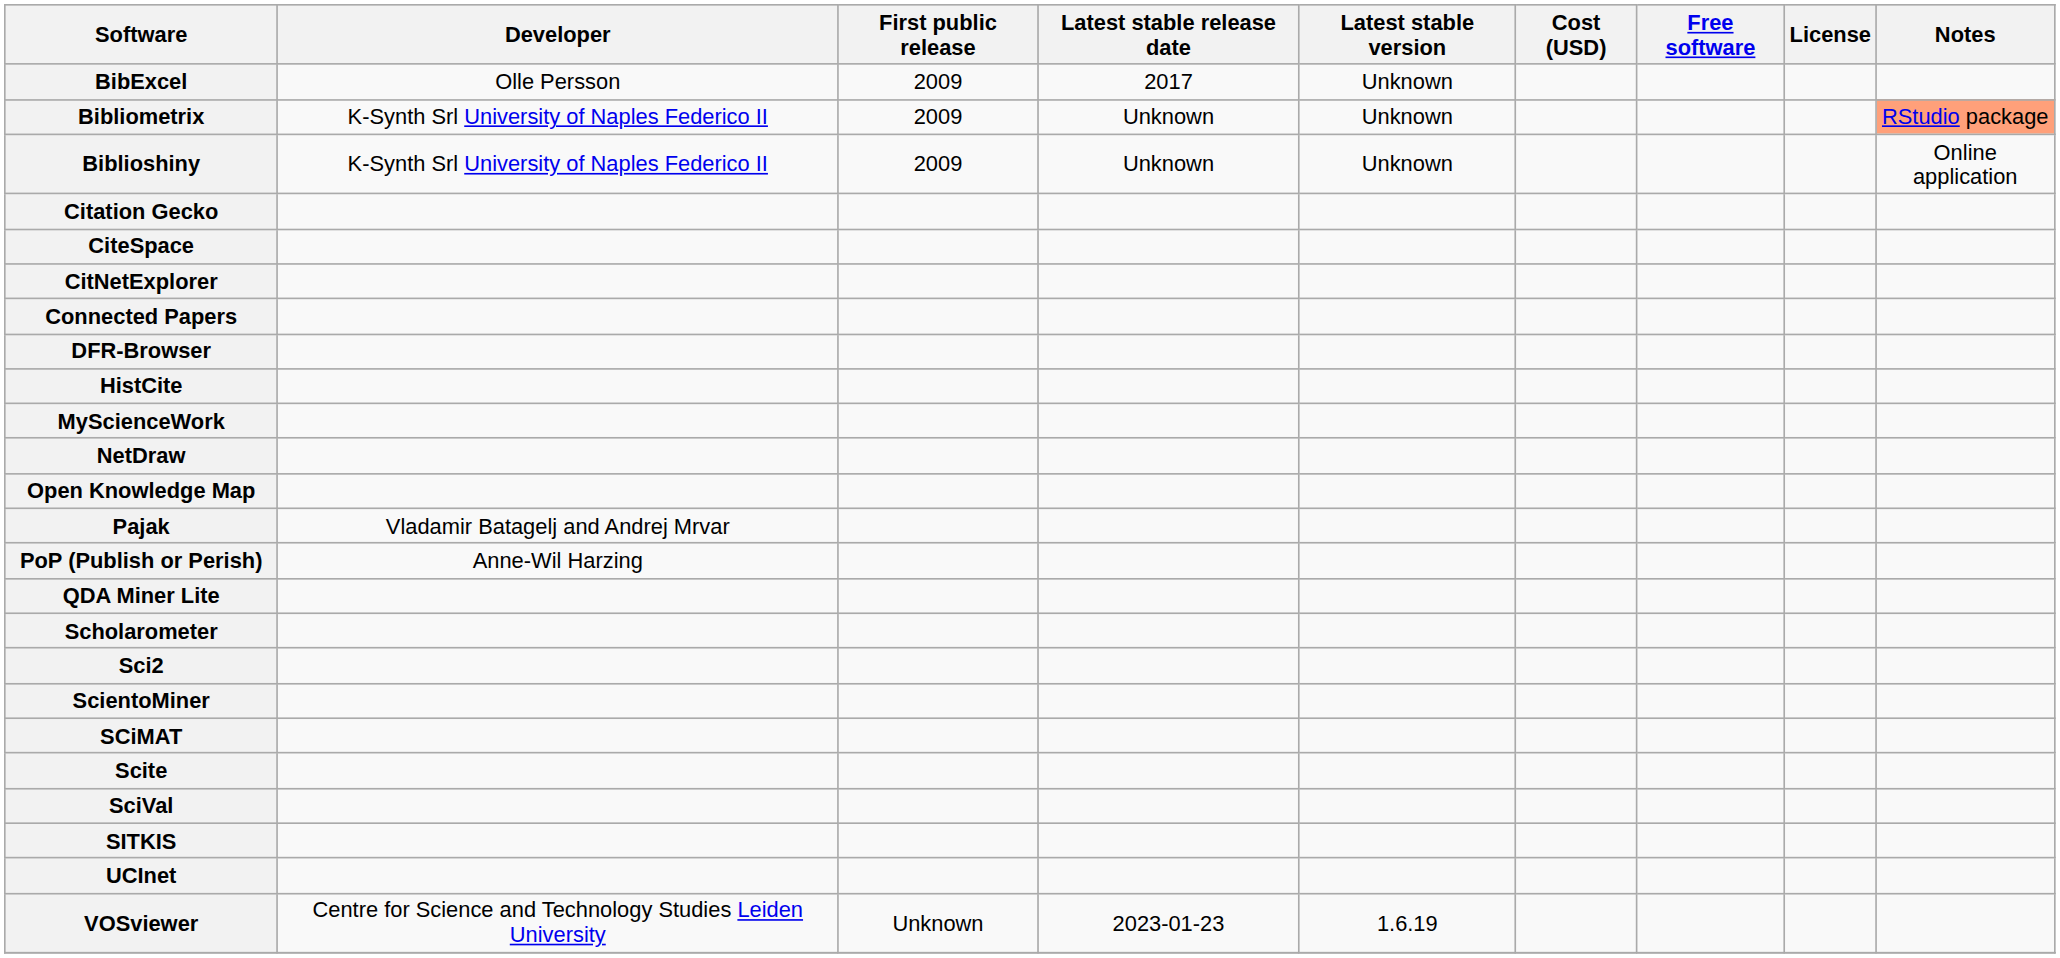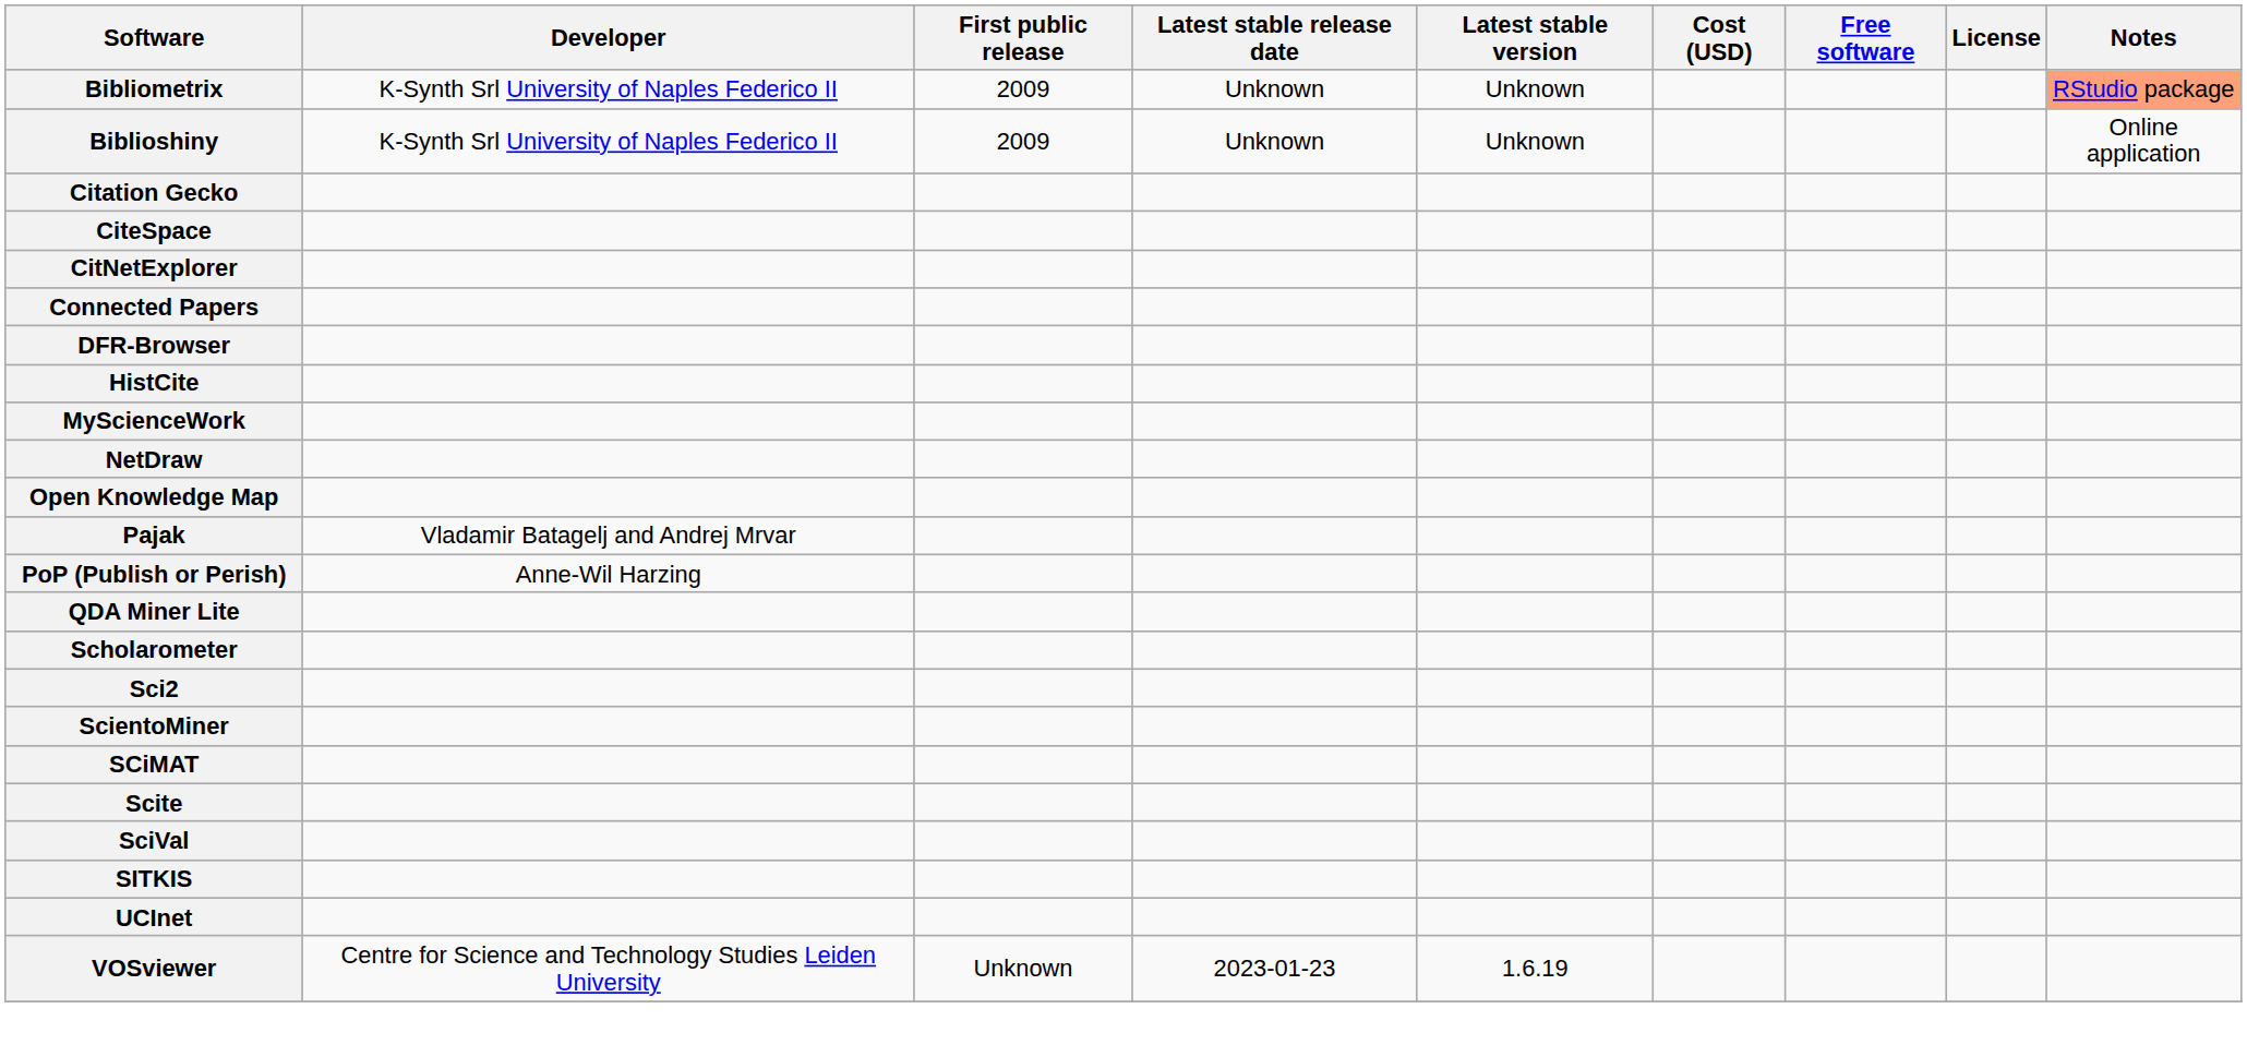 <table class="wikitable sortable" style="font-size: smaller; text-align: center; width: auto;">
 <tr>
 <th style="width: 12em">Software</th>
 <th>Developer</th>
 <th>First public release</th>
 <th>Latest stable release date</th>
 <th>Latest stable version</th>
 <th>Cost (USD)</th>
 <th><a href='#'>Free software</a></th>
 <th>License</th>
 <th>Notes</th>
-</tr>
-<tr>
-<th>BibExcel</th>
-<td>Olle Persson</td>
-<td>2009</td>
-<td>2017</td>
-<td>Unknown</td>
-<td></td>
-<td></td>
-<td></td>
-<td></td>
 </tr>
 <tr>
 <th>Bibliometrix</th>
 <td>K-Synth Srl <a href='#'>University of Naples Federico II</a></td>
 <td>2009</td>
 <td>Unknown</td>
 <td>Unknown</td>
 <td></td>
 <td></td>
 <td></td>
 <td style="background: lightsalmon;"><a href='#'>RStudio</a> package </td>
 </tr>
 <tr>
 <th>Biblioshiny</th>
 <td>K-Synth Srl <a href='#'>University of Naples Federico II</a></td>
 <td>2009</td>
 <td>Unknown</td>
 <td>Unknown</td>
 <td></td>
 <td></td>
 <td></td>
 <td>Online application </td>
 </tr>
 <tr>
 <th>Citation Gecko</th>
 <td></td>
 <td></td>
 <td></td>
 <td></td>
 <td></td>
 <td></td>
 <td></td>
 <td></td>
 </tr>
 <tr>
 <th>CiteSpace</th>
 <td></td>
 <td></td>
 <td></td>
 <td></td>
 <td></td>
 <td></td>
 <td></td>
 <td></td>
 </tr>
 <tr>
 <th>CitNetExplorer</th>
 <td></td>
 <td></td>
 <td></td>
 <td></td>
 <td></td>
 <td></td>
 <td></td>
 <td></td>
 </tr>
 <tr>
 <th>Connected Papers</th>
 <td></td>
 <td></td>
 <td></td>
 <td></td>
 <td></td>
 <td></td>
 <td></td>
 <td></td>
 </tr>
 <tr>
 <th>DFR-Browser</th>
 <td></td>
 <td></td>
 <td></td>
 <td></td>
 <td></td>
 <td></td>
 <td></td>
 <td></td>
 </tr>
 <tr>
 <th>HistCite</th>
 <td></td>
 <td></td>
 <td></td>
 <td></td>
 <td></td>
 <td></td>
 <td></td>
 <td></td>
 </tr>
 <tr>
 <th>MyScienceWork</th>
 <td></td>
 <td></td>
 <td></td>
 <td></td>
 <td></td>
 <td></td>
 <td></td>
 <td></td>
 </tr>
 <tr>
 <th>NetDraw</th>
 <td></td>
 <td></td>
 <td></td>
 <td></td>
 <td></td>
 <td></td>
 <td></td>
 <td></td>
 </tr>
 <tr>
 <th>Open Knowledge Map</th>
 <td></td>
 <td></td>
 <td></td>
 <td></td>
 <td></td>
 <td></td>
 <td></td>
 <td></td>
 </tr>
 <tr>
 <th>Pajak</th>
 <td>Vladamir Batagelj and Andrej Mrvar</td>
 <td></td>
 <td></td>
 <td></td>
 <td></td>
 <td></td>
 <td></td>
 <td></td>
 </tr>
 <tr>
 <th>PoP (Publish or Perish)</th>
 <td>Anne-Wil Harzing</td>
 <td></td>
 <td></td>
 <td></td>
 <td></td>
 <td></td>
 <td></td>
 <td></td>
 </tr>
 <tr>
 <th>QDA Miner Lite</th>
 <td></td>
 <td></td>
 <td></td>
 <td></td>
 <td></td>
 <td></td>
 <td></td>
 <td></td>
 </tr>
 <tr>
 <th>Scholarometer</th>
 <td></td>
 <td></td>
 <td></td>
 <td></td>
 <td></td>
 <td></td>
 <td></td>
 <td></td>
 </tr>
 <tr>
 <th>Sci2</th>
 <td></td>
 <td></td>
 <td></td>
 <td></td>
 <td></td>
 <td></td>
 <td></td>
 <td></td>
 </tr>
 <tr>
 <th>ScientoMiner</th>
 <td></td>
 <td></td>
 <td></td>
 <td></td>
 <td></td>
 <td></td>
 <td></td>
 <td></td>
 </tr>
 <tr>
 <th>SCiMAT</th>
 <td></td>
 <td></td>
 <td></td>
 <td></td>
 <td></td>
 <td></td>
 <td></td>
 <td></td>
 </tr>
 <tr>
 <th>Scite</th>
 <td></td>
 <td></td>
 <td></td>
 <td></td>
 <td></td>
 <td></td>
 <td></td>
 <td></td>
 </tr>
 <tr>
 <th>SciVal</th>
 <td></td>
 <td></td>
 <td></td>
 <td></td>
 <td></td>
 <td></td>
 <td></td>
 <td></td>
 </tr>
 <tr>
 <th>SITKIS</th>
 <td></td>
 <td></td>
 <td></td>
 <td></td>
 <td></td>
 <td></td>
 <td></td>
 <td></td>
 </tr>
 <tr>
 <th>UCInet</th>
 <td></td>
 <td></td>
 <td></td>
 <td></td>
 <td></td>
 <td></td>
 <td></td>
 <td></td>
 </tr>
 <tr>
 <th>VOSviewer</th>
 <td>Centre for Science and Technology Studies <a href='#'>Leiden University</a></td>
 <td>Unknown</td>
 <td>2023-01-23</td>
 <td>1.6.19</td>
 <td></td>
 <td></td>
 <td></td>
 <td></td>
 </tr>
 <tr>
 </tr>
 </table>
